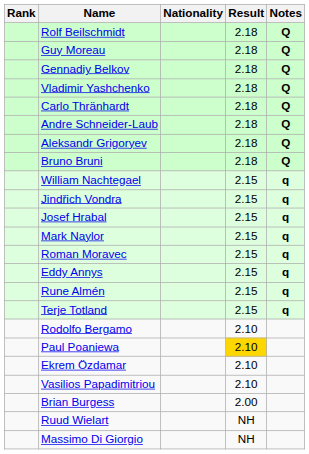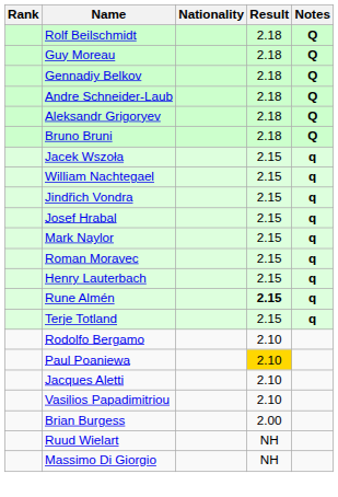 <table class="wikitable sortable" style="text-align:center">
 <tr>
 <th>Rank</th>
 <th>Name</th>
 <th>Nationality</th>
 <th>Result</th>
 <th>Notes</th>
 </tr>
 <tr bgcolor=ccffcc>
 <td></td>
 <td align=left><a href='#'>Rolf Beilschmidt</a></td>
 <td align=left></td>
 <td>2.18</td>
 <td><strong>Q</strong></td>
 </tr>
 <tr bgcolor=ccffcc>
 <td></td>
 <td align=left><a href='#'>Guy Moreau</a></td>
 <td align=left></td>
 <td>2.18</td>
 <td><strong>Q</strong></td>
 </tr>
 <tr bgcolor=ccffcc>
 <td></td>
 <td align=left><a href='#'>Gennadiy Belkov</a></td>
 <td align=left></td>
 <td>2.18</td>
 <td><strong>Q</strong></td>
 </tr>
 <tr bgcolor=ccffcc>
 <td></td>
-<td align=left><a href='#'>Vladimir Yashchenko</a></td>
-<td align=left></td>
-<td>2.18</td>
-<td><strong>Q</strong></td>
-</tr>
-<tr bgcolor=ccffcc>
-<td></td>
-<td align=left><a href='#'>Carlo Thränhardt</a></td>
-<td align=left></td>
-<td>2.18</td>
-<td><strong>Q</strong></td>
-</tr>
-<tr bgcolor=ccffcc>
-<td></td>
 <td align=left><a href='#'>Andre Schneider-Laub</a></td>
 <td align=left></td>
 <td>2.18</td>
 <td><strong>Q</strong></td>
 </tr>
 <tr bgcolor=ccffcc>
 <td></td>
 <td align=left><a href='#'>Aleksandr Grigoryev</a></td>
 <td align=left></td>
 <td>2.18</td>
 <td><strong>Q</strong></td>
 </tr>
 <tr bgcolor=ccffcc>
 <td></td>
 <td align=left><a href='#'>Bruno Bruni</a></td>
 <td align=left></td>
 <td>2.18</td>
 <td><strong>Q</strong></td>
+</tr>
+<tr bgcolor=ddffdd>
+<td></td>
+<td align=left><a href='#'>Jacek Wszoła</a></td>
+<td align=left></td>
+<td>2.15</td>
+<td><strong>q</strong></td>
 </tr>
 <tr bgcolor=ddffdd>
 <td></td>
 <td align=left><a href='#'>William Nachtegael</a></td>
 <td align=left></td>
 <td>2.15</td>
 <td><strong>q</strong></td>
 </tr>
 <tr bgcolor=ddffdd>
 <td></td>
 <td align=left><a href='#'>Jindřich Vondra</a></td>
 <td align=left></td>
 <td>2.15</td>
 <td><strong>q</strong></td>
 </tr>
 <tr bgcolor=ddffdd>
 <td></td>
 <td align=left><a href='#'>Josef Hrabal</a></td>
 <td align=left></td>
 <td>2.15</td>
 <td><strong>q</strong></td>
 </tr>
 <tr bgcolor=ddffdd>
 <td></td>
 <td align=left><a href='#'>Mark Naylor</a></td>
 <td align=left></td>
 <td>2.15</td>
 <td><strong>q</strong></td>
 </tr>
 <tr bgcolor=ddffdd>
 <td></td>
 <td align=left><a href='#'>Roman Moravec</a></td>
 <td align=left></td>
 <td>2.15</td>
 <td><strong>q</strong></td>
 </tr>
 <tr bgcolor=ddffdd>
 <td></td>
-<td align=left><a href='#'>Eddy Annys</a></td>
+<td align=left><a href='#'>Henry Lauterbach</a></td>
 <td align=left></td>
 <td>2.15</td>
 <td><strong>q</strong></td>
 </tr>
 <tr bgcolor=ddffdd>
 <td></td>
 <td align=left><a href='#'>Rune Almén</a></td>
 <td align=left></td>
-<td>2.15</td>
+<td><strong>2.15</strong></td>
 <td><strong>q</strong></td>
 </tr>
 <tr bgcolor=ddffdd>
 <td></td>
 <td align=left><a href='#'>Terje Totland</a></td>
 <td align=left></td>
 <td>2.15</td>
 <td><strong>q</strong></td>
 </tr>
 <tr>
 <td></td>
 <td align=left><a href='#'>Rodolfo Bergamo</a></td>
 <td align=left></td>
 <td>2.10</td>
 <td></td>
 </tr>
 <tr>
 <td></td>
 <td align=left><a href='#'>Paul Poaniewa</a></td>
 <td align=left></td>
 <td style="background: gold;">2.10</td>
 <td></td>
 </tr>
 <tr>
 <td></td>
-<td align=left><a href='#'>Ekrem Özdamar</a></td>
+<td align=left><a href='#'>Jacques Aletti</a></td>
 <td align=left></td>
 <td>2.10</td>
 <td></td>
 </tr>
 <tr>
 <td></td>
 <td align=left><a href='#'>Vasilios Papadimitriou</a></td>
 <td align=left></td>
 <td>2.10</td>
 <td></td>
 </tr>
 <tr>
 <td></td>
 <td align=left><a href='#'>Brian Burgess</a></td>
 <td align=left></td>
 <td>2.00</td>
 <td></td>
 </tr>
 <tr>
 <td></td>
 <td align=left><a href='#'>Ruud Wielart</a></td>
 <td align=left></td>
 <td>NH</td>
 <td></td>
 </tr>
 <tr>
 <td></td>
 <td align=left><a href='#'>Massimo Di Giorgio</a></td>
 <td align=left></td>
 <td>NH</td>
 <td></td>
 </tr>
 </table>
